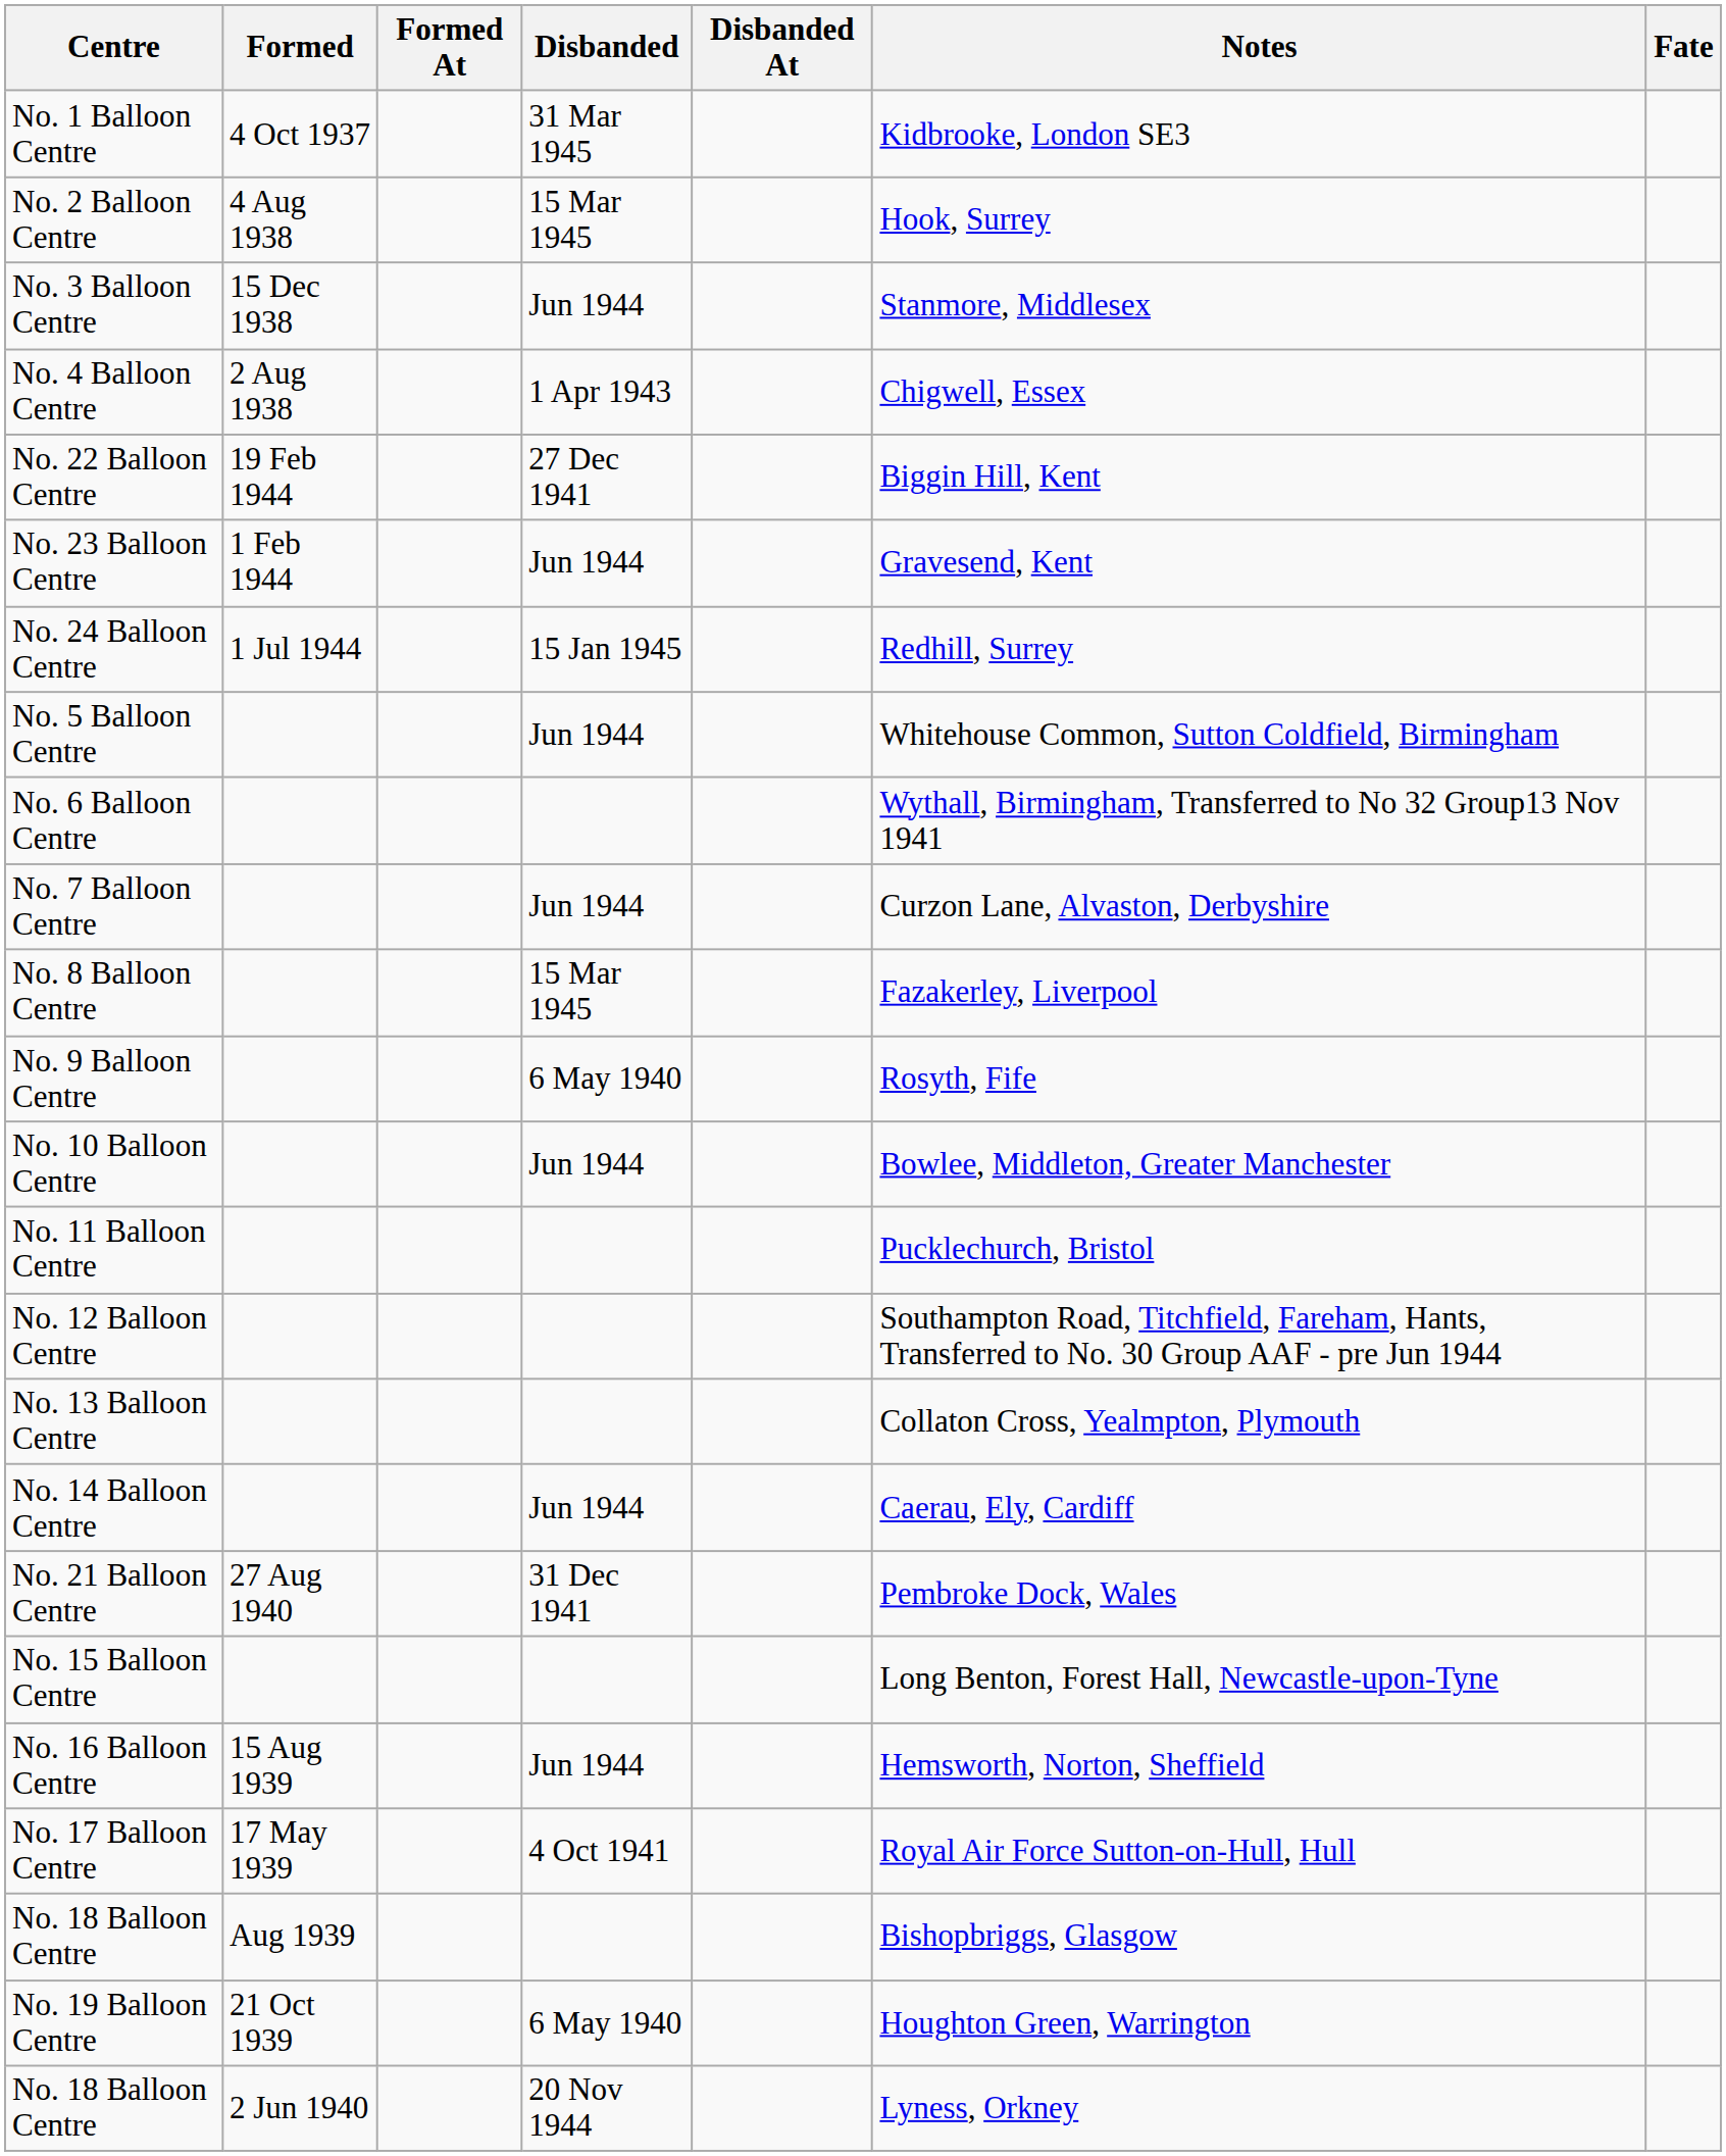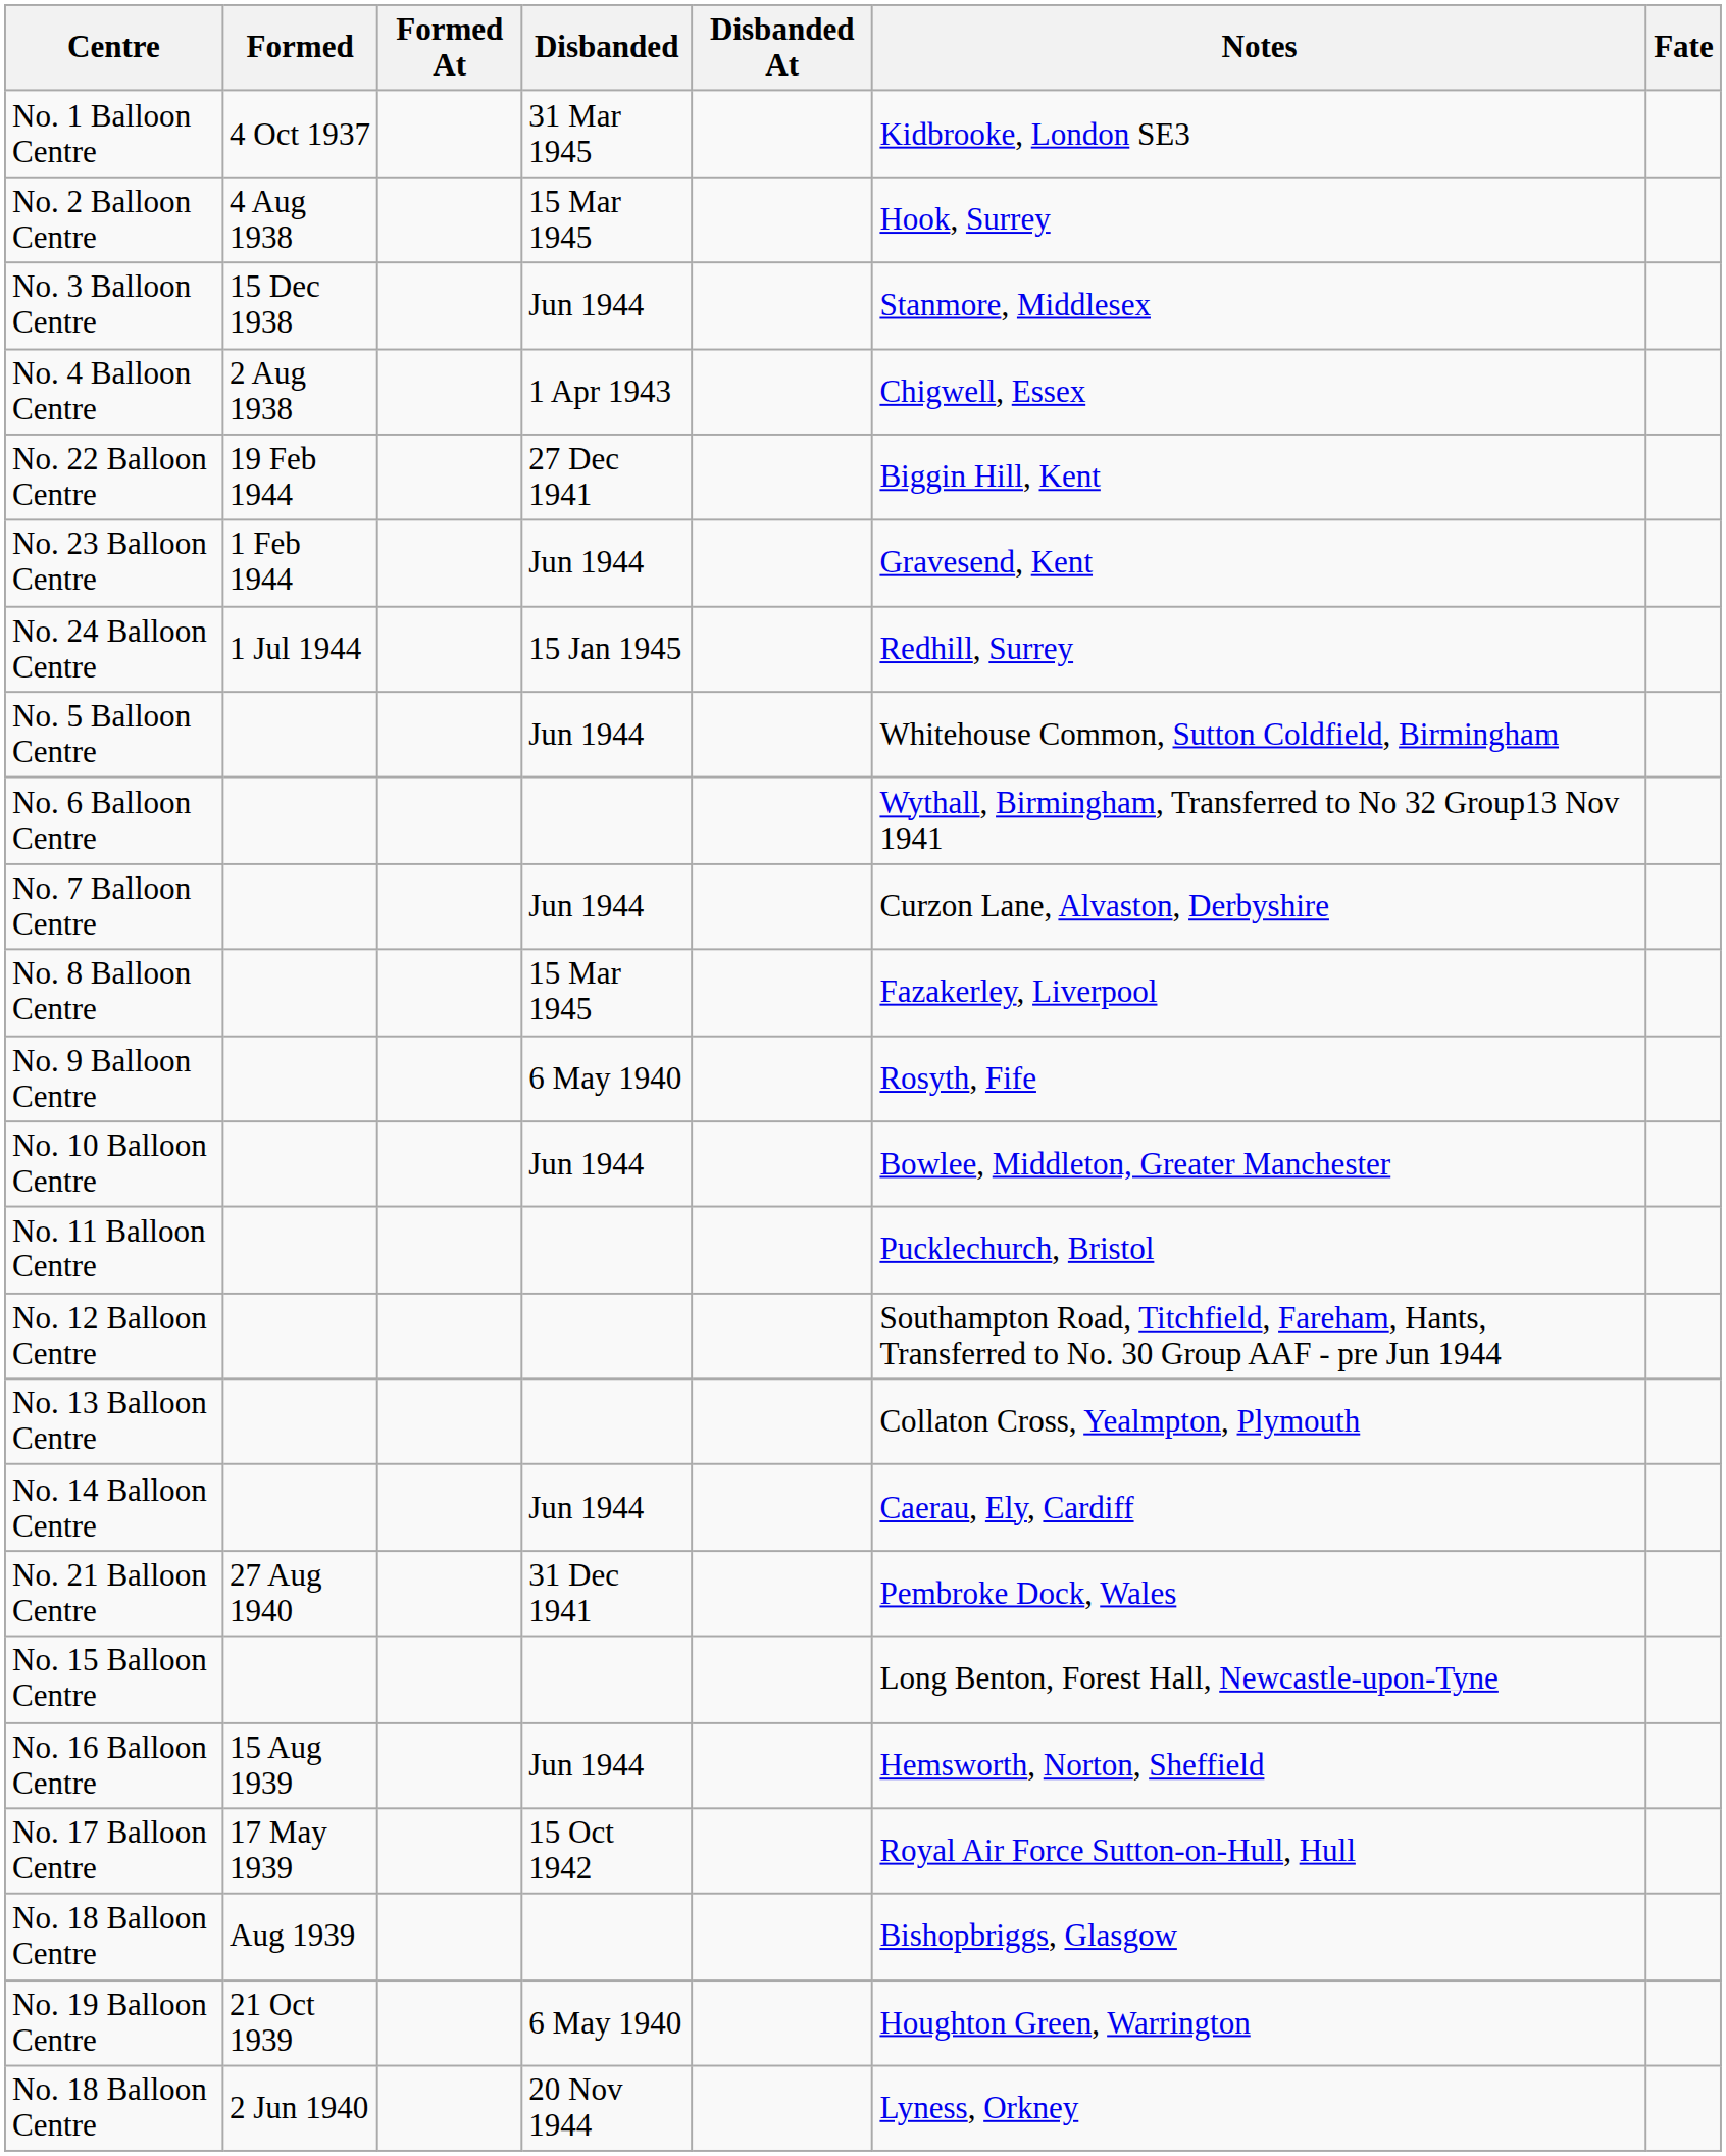 <table class="wikitable sortable">
 <tr>
 <th>Centre</th>
 <th>Formed</th>
 <th>Formed At</th>
 <th>Disbanded</th>
 <th>Disbanded At</th>
 <th>Notes</th>
 <th>Fate</th>
 </tr>
 <tr>
 <td>No. 1 Balloon Centre</td>
 <td>4 Oct 1937</td>
 <td></td>
 <td>31 Mar 1945</td>
 <td></td>
 <td><a href='#'>Kidbrooke</a>, <a href='#'>London</a> SE3</td>
 <td></td>
 </tr>
 <tr>
 <td>No. 2 Balloon Centre</td>
 <td>4 Aug 1938</td>
 <td></td>
 <td>15 Mar 1945</td>
 <td></td>
 <td><a href='#'>Hook</a>, <a href='#'>Surrey</a></td>
 <td></td>
 </tr>
 <tr>
 <td>No. 3 Balloon Centre</td>
 <td>15 Dec 1938</td>
 <td></td>
 <td>Jun 1944</td>
 <td></td>
 <td><a href='#'>Stanmore</a>, <a href='#'>Middlesex</a></td>
 <td></td>
 </tr>
 <tr>
 <td>No. 4 Balloon Centre</td>
 <td>2 Aug 1938</td>
 <td></td>
 <td>1 Apr 1943</td>
 <td></td>
 <td><a href='#'>Chigwell</a>, <a href='#'>Essex</a></td>
 <td></td>
 </tr>
 <tr>
 <td>No. 22 Balloon Centre</td>
 <td>19 Feb 1944</td>
 <td></td>
 <td>27 Dec 1941</td>
 <td></td>
 <td><a href='#'>Biggin Hill</a>, <a href='#'>Kent</a></td>
 <td></td>
 </tr>
 <tr>
 <td>No. 23 Balloon Centre</td>
 <td>1 Feb 1944</td>
 <td></td>
 <td>Jun 1944</td>
 <td></td>
 <td><a href='#'>Gravesend</a>, <a href='#'>Kent</a></td>
 <td></td>
 </tr>
 <tr>
 <td>No. 24 Balloon Centre</td>
 <td>1 Jul 1944</td>
 <td></td>
 <td>15 Jan 1945</td>
 <td></td>
 <td><a href='#'>Redhill</a>, <a href='#'>Surrey</a></td>
 <td></td>
 </tr>
 <tr>
 <td>No. 5 Balloon Centre</td>
 <td></td>
 <td></td>
 <td>Jun 1944</td>
 <td></td>
 <td>Whitehouse Common, <a href='#'>Sutton Coldfield</a>, <a href='#'>Birmingham</a></td>
 <td></td>
 </tr>
 <tr>
 <td>No. 6 Balloon Centre</td>
 <td></td>
 <td></td>
 <td></td>
 <td></td>
 <td><a href='#'>Wythall</a>, <a href='#'>Birmingham</a>, Transferred to No 32 Group13 Nov 1941</td>
 <td></td>
 </tr>
 <tr>
 <td>No. 7 Balloon Centre</td>
 <td></td>
 <td></td>
 <td>Jun 1944</td>
 <td></td>
 <td>Curzon Lane, <a href='#'>Alvaston</a>, <a href='#'>Derbyshire</a></td>
 <td></td>
 </tr>
 <tr>
 <td>No. 8 Balloon Centre</td>
 <td></td>
 <td></td>
 <td>15 Mar 1945</td>
 <td></td>
 <td><a href='#'>Fazakerley</a>, <a href='#'>Liverpool</a></td>
 <td></td>
 </tr>
 <tr>
 <td>No. 9 Balloon Centre</td>
 <td></td>
 <td></td>
 <td>6 May 1940</td>
 <td></td>
 <td><a href='#'>Rosyth</a>, <a href='#'>Fife</a></td>
 <td></td>
 </tr>
 <tr>
 <td>No. 10 Balloon Centre</td>
 <td></td>
 <td></td>
 <td>Jun 1944</td>
 <td></td>
 <td><a href='#'>Bowlee</a>, <a href='#'>Middleton, Greater Manchester</a></td>
 <td></td>
 </tr>
 <tr>
 <td>No. 11 Balloon Centre</td>
 <td></td>
 <td></td>
 <td></td>
 <td></td>
 <td><a href='#'>Pucklechurch</a>, <a href='#'>Bristol</a></td>
 <td></td>
 </tr>
 <tr>
 <td>No. 12 Balloon Centre</td>
 <td></td>
 <td></td>
 <td></td>
 <td></td>
 <td>Southampton Road, <a href='#'>Titchfield</a>, <a href='#'>Fareham</a>, Hants, Transferred to No. 30 Group AAF - pre Jun 1944</td>
 <td></td>
 </tr>
 <tr>
 <td>No. 13 Balloon Centre</td>
 <td></td>
 <td></td>
 <td></td>
 <td></td>
 <td>Collaton Cross, <a href='#'>Yealmpton</a>, <a href='#'>Plymouth</a></td>
 <td></td>
 </tr>
 <tr>
 <td>No. 14 Balloon Centre</td>
 <td></td>
 <td></td>
 <td>Jun 1944</td>
 <td></td>
 <td><a href='#'>Caerau</a>, <a href='#'>Ely</a>, <a href='#'>Cardiff</a></td>
 <td></td>
 </tr>
 <tr>
 <td>No. 21 Balloon Centre</td>
 <td>27 Aug 1940</td>
 <td></td>
 <td>31 Dec 1941</td>
 <td></td>
 <td><a href='#'>Pembroke Dock</a>, <a href='#'>Wales</a></td>
 <td></td>
 </tr>
 <tr>
 <td>No. 15 Balloon Centre</td>
 <td></td>
 <td></td>
 <td></td>
 <td></td>
 <td>Long Benton, Forest Hall, <a href='#'>Newcastle-upon-Tyne</a></td>
 <td></td>
 </tr>
 <tr>
 <td>No. 16 Balloon Centre</td>
 <td>15 Aug 1939</td>
 <td></td>
 <td>Jun 1944</td>
 <td></td>
 <td><a href='#'>Hemsworth</a>, <a href='#'>Norton</a>, <a href='#'>Sheffield</a></td>
 <td></td>
 </tr>
 <tr>
 <td>No. 17 Balloon Centre</td>
 <td>17 May 1939</td>
 <td></td>
-<td>4 Oct 1941</td>
+<td>15 Oct 1942</td>
 <td></td>
 <td><a href='#'>Royal Air Force Sutton-on-Hull</a>, <a href='#'>Hull</a></td>
 <td></td>
 </tr>
 <tr>
 <td>No. 18 Balloon Centre</td>
 <td>Aug 1939</td>
 <td></td>
 <td></td>
 <td></td>
 <td><a href='#'>Bishopbriggs</a>, <a href='#'>Glasgow</a></td>
 <td></td>
 </tr>
 <tr>
 <td>No. 19 Balloon Centre</td>
 <td>21 Oct 1939</td>
 <td></td>
 <td>6 May 1940</td>
 <td></td>
 <td><a href='#'>Houghton Green</a>, <a href='#'>Warrington</a></td>
 <td></td>
 </tr>
 <tr>
 <td>No. 18 Balloon Centre</td>
 <td>2 Jun 1940</td>
 <td></td>
 <td>20 Nov 1944</td>
 <td></td>
 <td><a href='#'>Lyness</a>, <a href='#'>Orkney</a></td>
 </tr>
 </table>
